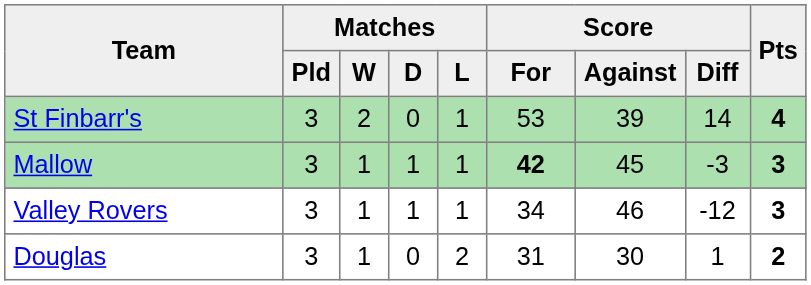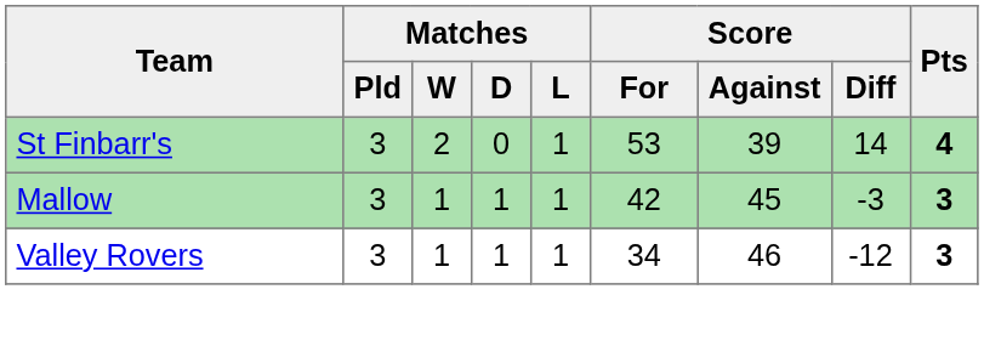 <table style=border-collapse:collapse border=1 cellspacing=0 cellpadding=5>
 <tr align=center bgcolor=#efefef>
 <th rowspan=2 width=165>Team</th>
 <th colspan=4>Matches</th>
 <th colspan=3>Score</th>
 <th rowspan=2width=20>Pts</th>
 </tr>
 <tr align=center bgcolor=#efefef>
 <th width=20>Pld</th>
 <th width=20>W</th>
 <th width=20>D</th>
 <th width=20>L</th>
 <th width=45>For</th>
 <th width=45>Against</th>
 <th width=30>Diff</th>
 </tr>
 <tr align=center style="background:#ACE1AF;">
 <td style="text-align:left;"><a href='#'>St Finbarr's</a></td>
 <td>3</td>
 <td>2</td>
 <td>0</td>
 <td>1</td>
 <td>53</td>
 <td>39</td>
 <td>14</td>
 <td><strong>4</strong></td>
 </tr>
 <tr align=center style="background:#ACE1AF;">
 <td style="text-align:left;"><a href='#'>Mallow</a></td>
 <td>3</td>
 <td>1</td>
 <td>1</td>
 <td>1</td>
-<td><strong>42</strong></td>
+<td>42</td>
 <td>45</td>
 <td>-3</td>
 <td><strong>3</strong></td>
 </tr>
 <tr align=center>
 <td style="text-align:left;"><a href='#'>Valley Rovers</a></td>
 <td>3</td>
 <td>1</td>
 <td>1</td>
 <td>1</td>
 <td>34</td>
 <td>46</td>
 <td>-12</td>
 <td><strong>3</strong></td>
 </tr>
-<tr align=center>
-<td style="text-align:left;"><a href='#'>Douglas</a></td>
-<td>3</td>
-<td>1</td>
-<td>0</td>
-<td>2</td>
-<td>31</td>
-<td>30</td>
-<td>1</td>
-<td><strong>2</strong></td>
-</tr>
 </table>
